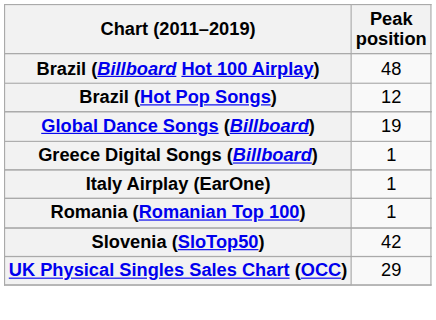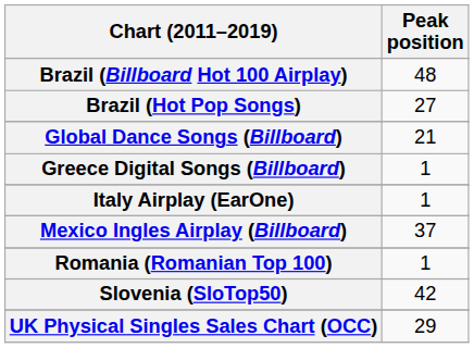 <table class="wikitable sortable plainrowheaders" style="text-align:center">
 <tr>
 <th scope="col">Chart (2011–2019)</th>
 <th scope="col">Peak<br>position</th>
 </tr>
 <tr>
 </tr>
 <tr>
 </tr>
 <tr>
 </tr>
 <tr>
 <th scope="row">Brazil (<em><a href='#'>Billboard</a></em> <a href='#'>Hot 100 Airplay</a>)</th>
 <td>48</td>
 </tr>
 <tr>
 <th scope="row">Brazil (<a href='#'>Hot Pop Songs</a>)</th>
-<td>12</td>
+<td>27</td>
 </tr>
 <tr>
 </tr>
 <tr>
 </tr>
 <tr>
 </tr>
 <tr>
 </tr>
 <tr>
 </tr>
 <tr>
 </tr>
 <tr>
 <th scope="row"><a href='#'>Global Dance Songs</a> (<em><a href='#'>Billboard</a></em>)</th>
-<td>19</td>
+<td>21</td>
 </tr>
 <tr>
 <th scope="row">Greece Digital Songs (<em><a href='#'>Billboard</a></em>)</th>
 <td>1</td>
 </tr>
 <tr>
 </tr>
 <tr>
 </tr>
 <tr>
 </tr>
 <tr>
 </tr>
 <tr>
 <th scope="row">Italy Airplay (EarOne)</th>
 <td>1</td>
 </tr>
 <tr>
+</tr>
+<tr>
+<th scope="row"><a href='#'>Mexico Ingles Airplay</a> (<em><a href='#'>Billboard</a></em>)</th>
+<td>37</td>
 </tr>
 <tr>
 </tr>
 <tr>
 </tr>
 <tr>
 </tr>
 <tr>
 </tr>
 <tr>
 </tr>
 <tr>
 <th scope="row">Romania (<a href='#'>Romanian Top 100</a>)</th>
 <td>1</td>
 </tr>
 <tr>
 </tr>
 <tr>
 </tr>
 <tr>
 </tr>
 <tr>
 </tr>
 <tr>
 <th scope="row">Slovenia (<a href='#'>SloTop50</a>)</th>
 <td>42</td>
 </tr>
 <tr>
 </tr>
 <tr>
 </tr>
 <tr>
 </tr>
 <tr>
 <th scope="row"><a href='#'>UK Physical Singles Sales Chart</a> (<a href='#'>OCC</a>)</th>
 <td>29</td>
 </tr>
 <tr>
 </tr>
 </table>
